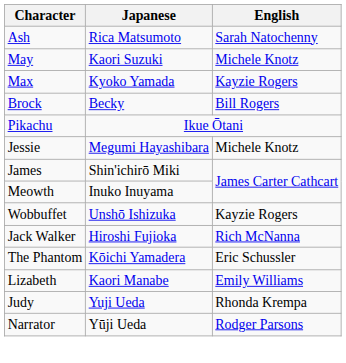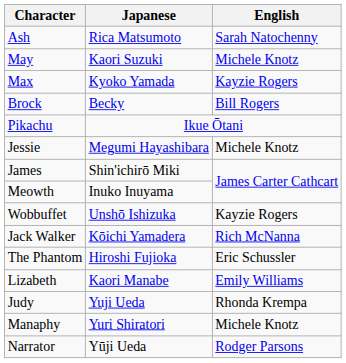 <table class="wikitable">
 <tr>
 <th>Character</th>
 <th>Japanese</th>
 <th>English</th>
 </tr>
 <tr>
 <td><a href='#'>Ash</a></td>
 <td><a href='#'>Rica Matsumoto</a></td>
 <td><a href='#'>Sarah Natochenny</a></td>
 </tr>
 <tr>
 <td><a href='#'>May</a></td>
 <td><a href='#'>Kaori Suzuki</a></td>
 <td><a href='#'>Michele Knotz</a></td>
 </tr>
 <tr>
 <td><a href='#'>Max</a></td>
 <td><a href='#'>Kyoko Yamada</a></td>
 <td><a href='#'>Kayzie Rogers</a></td>
 </tr>
 <tr>
 <td><a href='#'>Brock</a></td>
 <td><a href='#'>Becky</a></td>
 <td><a href='#'>Bill Rogers</a></td>
 </tr>
 <tr>
 <td><a href='#'>Pikachu</a></td>
 <td colspan="2" style="text-align: center"><a href='#'>Ikue Ōtani</a></td>
 </tr>
 <tr>
 <td>Jessie</td>
 <td><a href='#'>Megumi Hayashibara</a></td>
 <td>Michele Knotz</td>
 </tr>
 <tr>
 <td>James</td>
 <td>Shin'ichirō Miki</td>
 <td rowspan=2><a href='#'>James Carter Cathcart</a></td>
 </tr>
 <tr>
 <td>Meowth</td>
 <td>Inuko Inuyama</td>
 </tr>
 <tr>
 <td>Wobbuffet</td>
 <td><a href='#'>Unshō Ishizuka</a></td>
 <td>Kayzie Rogers</td>
 </tr>
 <tr>
 <td>Jack Walker</td>
-<td><a href='#'>Hiroshi Fujioka</a></td>
+<td><a href='#'>Kōichi Yamadera</a></td>
 <td><a href='#'>Rich McNanna</a></td>
 </tr>
 <tr>
 <td>The Phantom</td>
-<td><a href='#'>Kōichi Yamadera</a></td>
+<td><a href='#'>Hiroshi Fujioka</a></td>
 <td>Eric Schussler</td>
 </tr>
 <tr>
 <td>Lizabeth</td>
 <td><a href='#'>Kaori Manabe</a></td>
 <td><a href='#'>Emily Williams</a></td>
 </tr>
 <tr>
 <td>Judy</td>
 <td><a href='#'>Yuji Ueda</a></td>
 <td>Rhonda Krempa</td>
 </tr>
 <tr>
+<td>Manaphy</td>
+<td><a href='#'>Yuri Shiratori</a></td>
+<td>Michele Knotz</td>
+</tr>
+<tr>
 <td>Narrator</td>
 <td>Yūji Ueda</td>
 <td><a href='#'>Rodger Parsons</a></td>
 </tr>
 </table>
